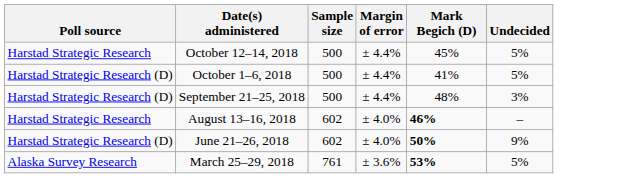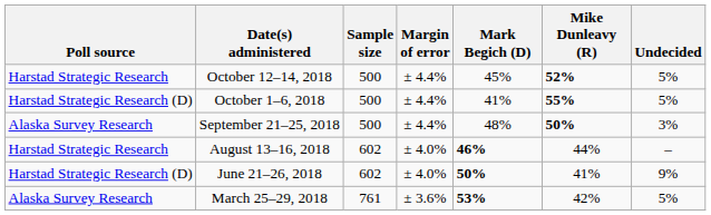 <table class="wikitable" style="font-size:90%">
 <tr valign=bottom>
 <th>Poll source</th>
 <th>Date(s)<br>administered</th>
 <th>Sample<br>size</th>
 <th>Margin<br>of error</th>
 <th style="width:80px;">Mark<br>Begich (D)</th>
+<th style="width:80px;">Mike<br>Dunleavy (R)</th>
 <th>Undecided</th>
 </tr>
 <tr>
 <td><a href='#'>Harstad Strategic Research</a></td>
 <td align=center>October 12–14, 2018</td>
 <td align=center>500</td>
 <td align=center>± 4.4%</td>
 <td align=center>45%</td>
+<td><strong>52%</strong></td>
 <td align=center>5%</td>
 </tr>
 <tr>
 <td><a href='#'>Harstad Strategic Research</a> (D)</td>
 <td align=center>October 1–6, 2018</td>
 <td align=center>500</td>
 <td align=center>± 4.4%</td>
 <td align=center>41%</td>
+<td><strong>55%</strong></td>
 <td align=center>5%</td>
 </tr>
 <tr>
-<td><a href='#'>Harstad Strategic Research</a> (D)</td>
+<td><a href='#'>Alaska Survey Research</a></td>
 <td align=center>September 21–25, 2018</td>
 <td align=center>500</td>
 <td align=center>± 4.4%</td>
 <td align=center>48%</td>
+<td><strong>50%</strong></td>
 <td align=center>3%</td>
 </tr>
 <tr>
 <td><a href='#'>Harstad Strategic Research</a></td>
 <td align=center>August 13–16, 2018</td>
 <td align=center>602</td>
 <td align=center>± 4.0%</td>
 <td><strong>46%</strong></td>
+<td align=center>44%</td>
 <td align=center>–</td>
 </tr>
 <tr>
 <td><a href='#'>Harstad Strategic Research</a> (D)</td>
 <td align=center>June 21–26, 2018</td>
 <td align=center>602</td>
 <td align=center>± 4.0%</td>
 <td><strong>50%</strong></td>
+<td align=center>41%</td>
 <td align=center>9%</td>
 </tr>
 <tr>
 <td><a href='#'>Alaska Survey Research</a></td>
 <td align=center>March 25–29, 2018</td>
 <td align=center>761</td>
 <td align=center>± 3.6%</td>
 <td><strong>53%</strong></td>
+<td align=center>42%</td>
 <td align=center>5%</td>
 </tr>
 </table>
